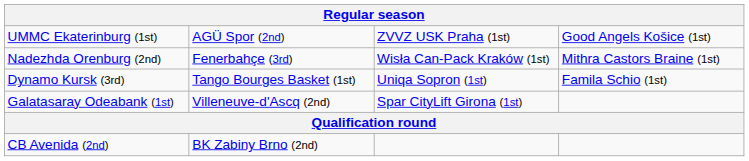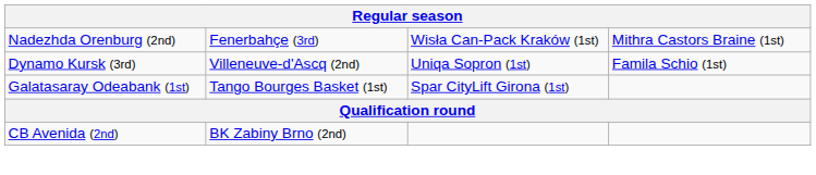 <table class="wikitable">
 <tr>
 <th colspan=4><a href='#'>Regular season</a></th>
-</tr>
-<tr>
-<td width=210> <a href='#'>UMMC Ekaterinburg</a> <small>(1st)</small></td>
-<td width=210> <a href='#'>AGÜ Spor</a> <small>(<a href='#'>2nd</a>)</small></td>
-<td width=210> <a href='#'>ZVVZ USK Praha</a> <small>(1st)</small></td>
-<td width=210> <a href='#'>Good Angels Košice</a> <small>(1st)</small></td>
 </tr>
 <tr>
 <td width=210> <a href='#'>Nadezhda Orenburg</a> <small>(2nd)</small></td>
 <td width=210> <a href='#'>Fenerbahçe</a> <small>(<a href='#'>3rd</a>)</small></td>
 <td width=210> <a href='#'>Wisła Can-Pack Kraków</a> <small>(1st)</small></td>
 <td width=210> <a href='#'>Mithra Castors Braine</a> <small>(1st)</small></td>
 </tr>
 <tr>
 <td width=210> <a href='#'>Dynamo Kursk</a> <small>(3rd)</small></td>
-<td width=210> <a href='#'>Tango Bourges Basket</a> <small>(1st)</small></td>
+<td width=210> <a href='#'>Villeneuve-d'Ascq</a> <small>(2nd)</small></td>
 <td width=210> <a href='#'>Uniqa Sopron</a> <small>(<a href='#'>1st</a>)</small></td>
 <td width=210> <a href='#'>Famila Schio</a> <small>(1st)</small></td>
 </tr>
 <tr>
 <td width=210> <a href='#'>Galatasaray Odeabank</a> <small>(<a href='#'>1st</a>)</small></td>
-<td width=210> <a href='#'>Villeneuve-d'Ascq</a> <small>(2nd)</small></td>
+<td width=210> <a href='#'>Tango Bourges Basket</a> <small>(1st)</small></td>
 <td width=210> <a href='#'>Spar CityLift Girona</a> <small>(<a href='#'>1st</a>)</small></td>
 <td></td>
 </tr>
 <tr>
 <th colspan=4><a href='#'>Qualification round</a></th>
 </tr>
 <tr>
 <td width=210> <a href='#'>CB Avenida</a> <small>(<a href='#'>2nd</a>)</small></td>
 <td width=210> <a href='#'>BK Zabiny Brno</a> <small>(2nd)</small></td>
 <td></td>
 <td></td>
 </tr>
 </table>
